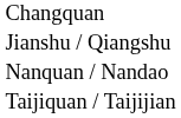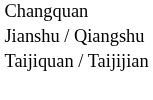 <table>
 <tr>
 <td>Changquan</td>
 <td></td>
 <td></td>
 <td></td>
 </tr>
 <tr>
 <td>Jianshu / Qiangshu</td>
 <td></td>
 <td></td>
 <td></td>
 </tr>
 <tr>
-<td>Nanquan / Nandao</td>
-<td></td>
-<td></td>
-<td></td>
-</tr>
-<tr>
 <td>Taijiquan / Taijijian</td>
 <td></td>
 <td></td>
 <td></td>
 </tr>
 <tr>
 </tr>
 </table>
